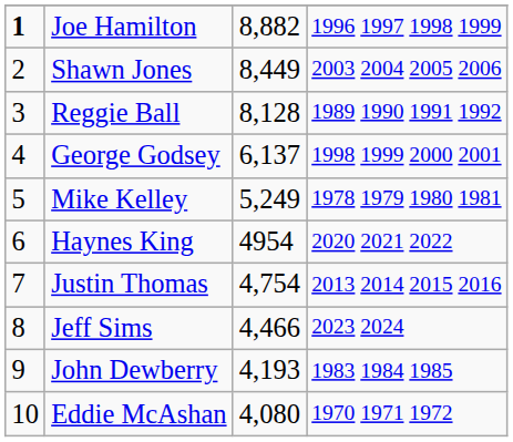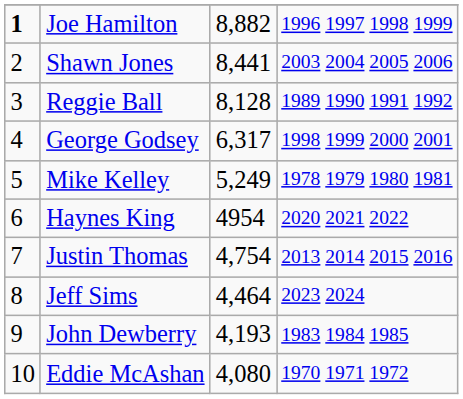 <table class="wikitable">
 <tr>
 </tr>
 <tr>
 <td><strong>1</strong></td>
 <td><a href='#'>Joe Hamilton</a></td>
 <td>8,882</td>
 <td style="font-size:80%;"><a href='#'>1996</a> <a href='#'>1997</a> <a href='#'>1998</a> <a href='#'>1999</a></td>
 </tr>
 <tr>
 <td>2</td>
 <td><a href='#'>Shawn Jones</a></td>
-<td>8,449</td>
+<td>8,441</td>
 <td style="font-size:80%;"><a href='#'>2003</a> <a href='#'>2004</a> <a href='#'>2005</a> <a href='#'>2006</a></td>
 </tr>
 <tr>
 <td>3</td>
 <td><a href='#'>Reggie Ball</a></td>
 <td>8,128</td>
 <td style="font-size:80%;"><a href='#'>1989</a> <a href='#'>1990</a> <a href='#'>1991</a> <a href='#'>1992</a></td>
 </tr>
 <tr>
 <td>4</td>
 <td><a href='#'>George Godsey</a></td>
-<td>6,137</td>
+<td>6,317</td>
 <td style="font-size:80%;"><a href='#'>1998</a> <a href='#'>1999</a> <a href='#'>2000</a> <a href='#'>2001</a></td>
 </tr>
 <tr>
 <td>5</td>
 <td><a href='#'>Mike Kelley</a></td>
 <td>5,249</td>
 <td style="font-size:80%;"><a href='#'>1978</a> <a href='#'>1979</a> <a href='#'>1980</a> <a href='#'>1981</a></td>
 </tr>
 <tr>
 <td>6</td>
 <td><a href='#'>Haynes King</a></td>
 <td>4954</td>
 <td style="font-size:80%;"><a href='#'>2020</a> <a href='#'>2021</a> <a href='#'>2022</a></td>
 </tr>
 <tr>
 <td>7</td>
 <td><a href='#'>Justin Thomas</a></td>
 <td>4,754</td>
 <td style="font-size:80%;"><a href='#'>2013</a> <a href='#'>2014</a> <a href='#'>2015</a> <a href='#'>2016</a></td>
 </tr>
 <tr>
 <td>8</td>
 <td><a href='#'>Jeff Sims</a></td>
-<td>4,466</td>
+<td>4,464</td>
 <td style="font-size:80%;"><a href='#'>2023</a> <a href='#'>2024</a></td>
 </tr>
 <tr>
 <td>9</td>
 <td><a href='#'>John Dewberry</a></td>
 <td>4,193</td>
 <td style="font-size:80%;"><a href='#'>1983</a> <a href='#'>1984</a> <a href='#'>1985</a></td>
 </tr>
 <tr>
 <td>10</td>
 <td><a href='#'>Eddie McAshan</a></td>
 <td>4,080</td>
 <td style="font-size:80%;"><a href='#'>1970</a> <a href='#'>1971</a> <a href='#'>1972</a></td>
 </tr>
 </table>
